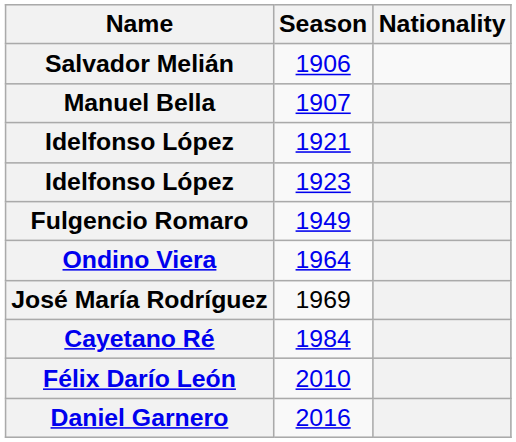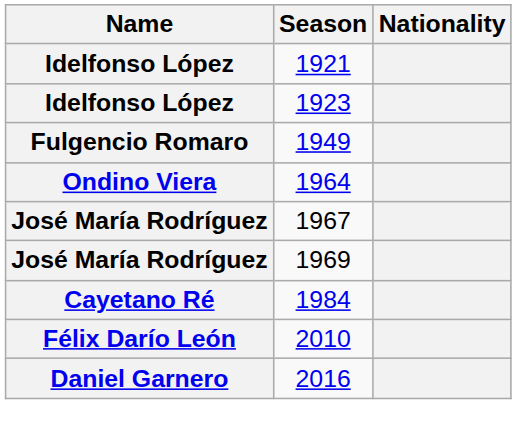 <table class="wikitable" style="text-align:center;margin-left:1em">
 <tr>
 <th>Name</th>
 <th>Season</th>
 <th>Nationality</th>
-</tr>
-<tr>
-<th>Salvador Melián</th>
-<td><a href='#'>1906</a></td>
-<td></td>
-</tr>
-<tr>
-<th>Manuel Bella</th>
-<td><a href='#'>1907</a></td>
-<th></th>
 </tr>
 <tr>
 <th>Idelfonso López</th>
 <td><a href='#'>1921</a></td>
 <th></th>
 </tr>
 <tr>
 <th>Idelfonso López</th>
 <td><a href='#'>1923</a></td>
 <th></th>
 </tr>
 <tr>
 <th>Fulgencio Romaro</th>
 <td><a href='#'>1949</a></td>
 <th></th>
 </tr>
 <tr>
 <th><a href='#'>Ondino Viera</a></th>
 <td><a href='#'>1964</a></td>
 <th></th>
 </tr>
 <tr>
 <th>José María Rodríguez</th>
+<td>1967</td>
+<th></th>
+</tr>
+<tr>
+<th>José María Rodríguez</th>
 <td>1969</td>
 <th></th>
 </tr>
 <tr>
 <th><a href='#'>Cayetano Ré</a></th>
 <td><a href='#'>1984</a></td>
 <th></th>
 </tr>
 <tr>
 <th><a href='#'>Félix Darío León</a></th>
 <td><a href='#'>2010</a></td>
 <th></th>
 </tr>
 <tr>
 <th><a href='#'>Daniel Garnero</a></th>
 <td><a href='#'>2016</a></td>
 <th></th>
 </tr>
 </table>
